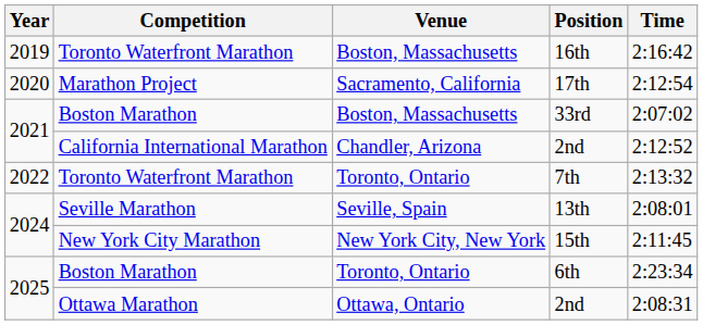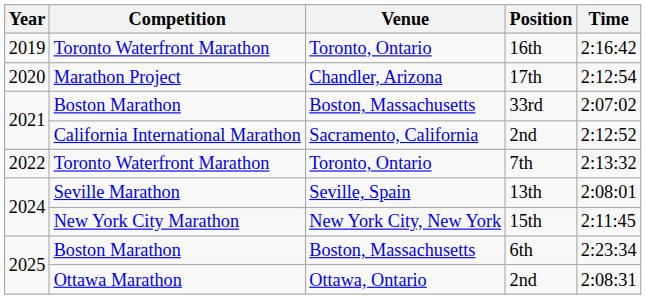 <table class="wikitable">
 <tr>
 <th>Year</th>
 <th>Competition</th>
 <th>Venue</th>
 <th>Position</th>
 <th>Time</th>
 </tr>
 <tr>
 <td>2019</td>
 <td><a href='#'>Toronto Waterfront Marathon</a></td>
-<td><a href='#'>Boston, Massachusetts</a></td>
+<td><a href='#'>Toronto, Ontario</a></td>
 <td>16th</td>
 <td>2:16:42</td>
 </tr>
 <tr>
 <td>2020</td>
 <td><a href='#'>Marathon Project</a></td>
-<td><a href='#'>Sacramento, California</a></td>
+<td><a href='#'>Chandler, Arizona</a></td>
 <td>17th</td>
 <td>2:12:54</td>
 </tr>
 <tr>
 <td rowspan="2">2021</td>
 <td><a href='#'>Boston Marathon</a></td>
 <td><a href='#'>Boston, Massachusetts</a></td>
 <td>33rd</td>
 <td>2:07:02</td>
 </tr>
 <tr>
 <td><a href='#'>California International Marathon</a></td>
-<td><a href='#'>Chandler, Arizona</a></td>
+<td><a href='#'>Sacramento, California</a></td>
 <td>2nd</td>
 <td>2:12:52</td>
 </tr>
 <tr>
 <td>2022</td>
 <td><a href='#'>Toronto Waterfront Marathon</a></td>
 <td><a href='#'>Toronto, Ontario</a></td>
 <td>7th</td>
 <td>2:13:32</td>
 </tr>
 <tr>
 <td rowspan="2">2024</td>
 <td><a href='#'>Seville Marathon</a></td>
 <td><a href='#'>Seville, Spain</a></td>
 <td>13th</td>
 <td>2:08:01</td>
 </tr>
 <tr>
 <td><a href='#'>New York City Marathon</a></td>
 <td><a href='#'>New York City, New York</a></td>
 <td>15th</td>
 <td>2:11:45</td>
 </tr>
 <tr>
 <td rowspan="2">2025</td>
 <td><a href='#'>Boston Marathon</a></td>
-<td><a href='#'>Toronto, Ontario</a></td>
+<td><a href='#'>Boston, Massachusetts</a></td>
 <td>6th</td>
 <td>2:23:34</td>
 </tr>
 <tr>
 <td><a href='#'>Ottawa Marathon</a></td>
 <td><a href='#'>Ottawa, Ontario</a></td>
 <td>2nd</td>
 <td>2:08:31</td>
 </tr>
 </table>
